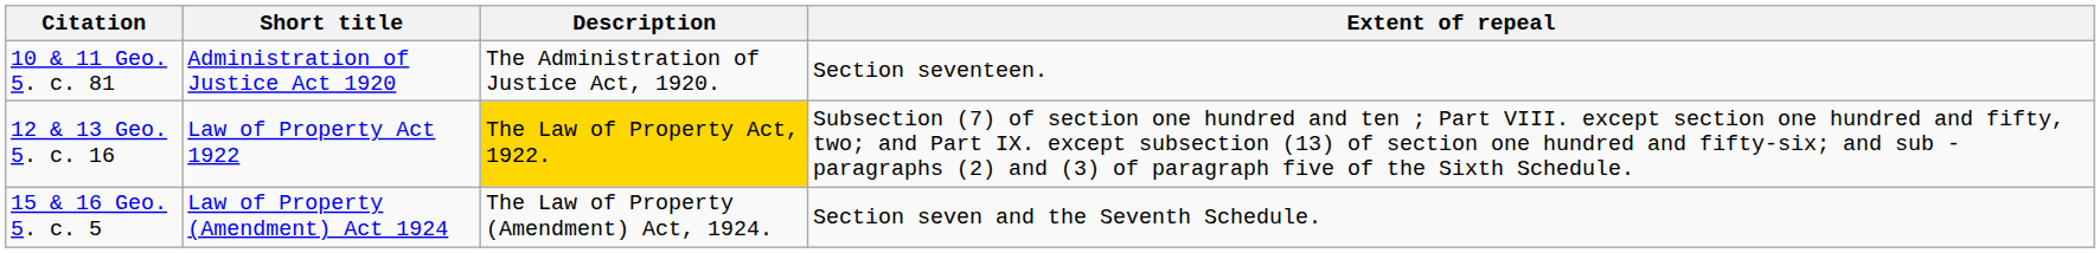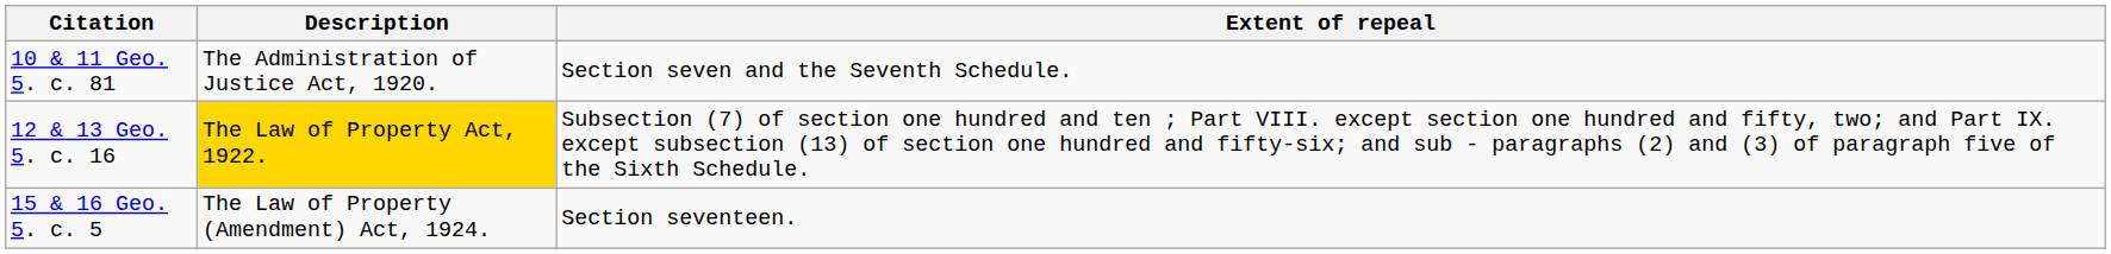 <table class="wikitable">
 <tr>
 <th>Citation</th>
-<th>Short title</th>
 <th>Description</th>
 <th>Extent of repeal</th>
 </tr>
 <tr>
 <td><a href='#'>10 & 11 Geo. 5</a>. c. 81</td>
-<td><a href='#'>Administration of Justice Act 1920</a></td>
 <td>The Administration of Justice Act, 1920.</td>
-<td>Section seventeen.</td>
+<td>Section seven and the Seventh Schedule.</td>
 </tr>
 <tr>
 <td><a href='#'>12 & 13 Geo. 5</a>. c. 16</td>
-<td><a href='#'>Law of Property Act 1922</a></td>
 <td style="background: gold;">The Law of Property Act, 1922.</td>
 <td>Subsection (7) of section one hundred and ten ; Part VIII. except section one hundred and fifty, two; and Part IX. except subsection (13) of section one hundred and fifty-six; and sub - paragraphs (2) and (3) of paragraph five of the Sixth Schedule.</td>
 </tr>
 <tr>
 <td><a href='#'>15 & 16 Geo. 5</a>. c. 5</td>
-<td><a href='#'>Law of Property (Amendment) Act 1924</a></td>
 <td>The Law of Property (Amendment) Act, 1924.</td>
-<td>Section seven and the Seventh Schedule.</td>
+<td>Section seventeen.</td>
 </tr>
 </table>
